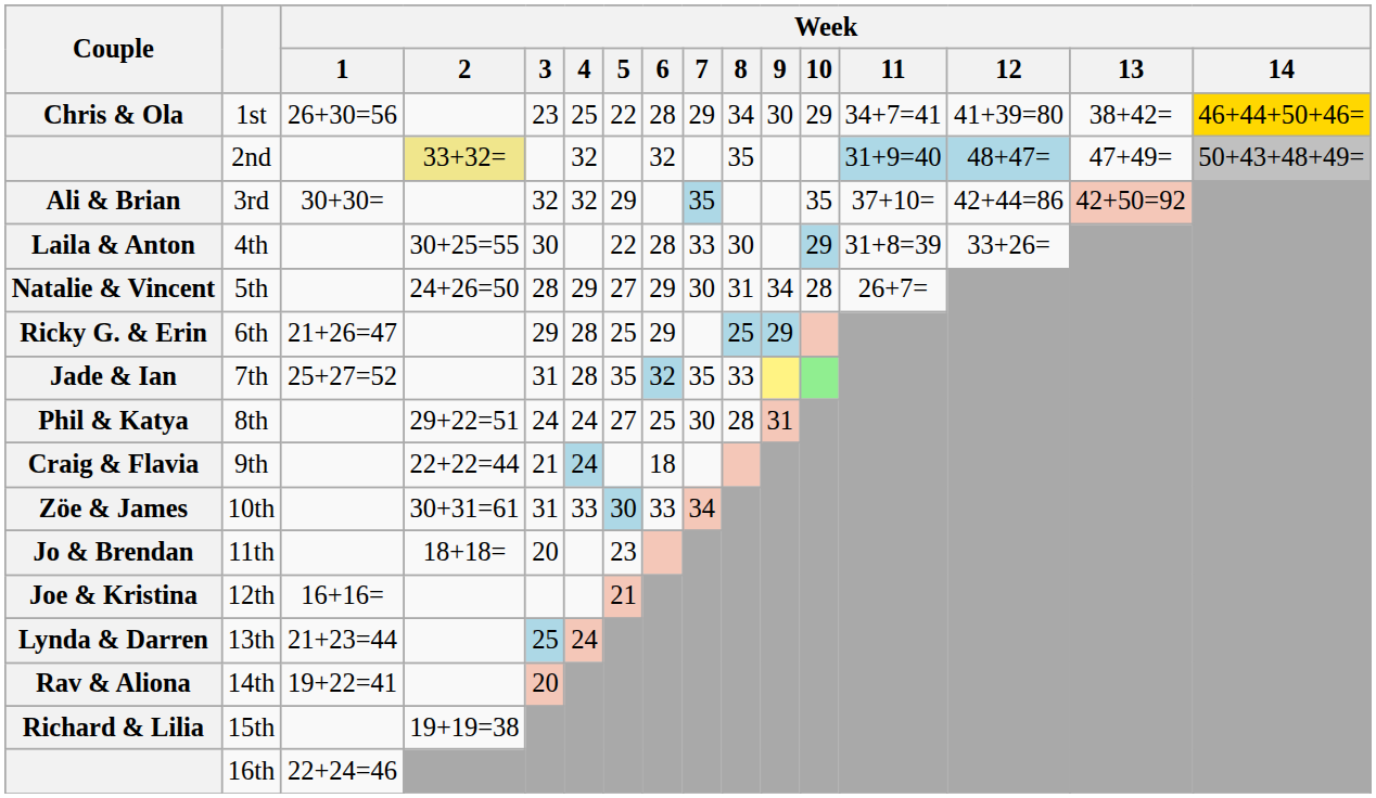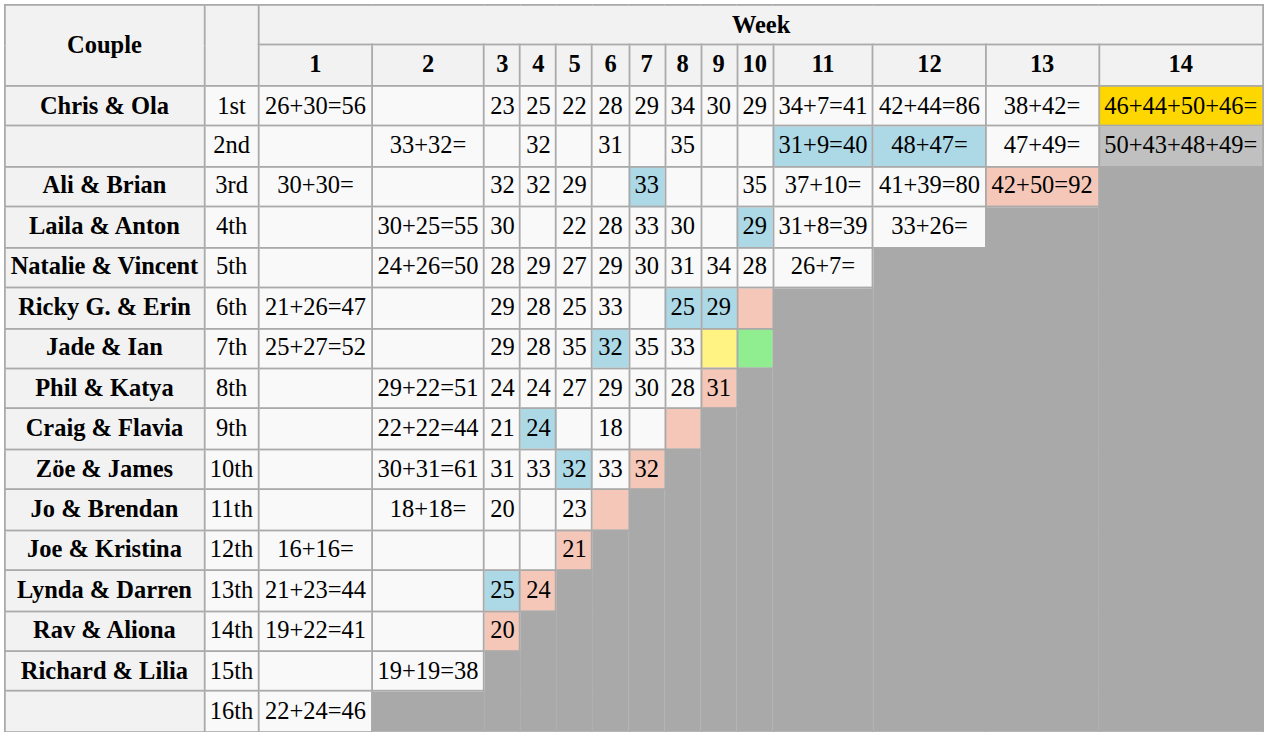 <table class="wikitable sortable" style="text-align:center; font-size:85%">
 <tr>
 <th rowspan="2" scope="col">Couple</th>
 <th rowspan="2" scope="col"></th>
 <th colspan="14">Week</th>
 </tr>
 <tr>
 <th scope="col">1</th>
 <th scope="col">2</th>
 <th scope="col">3</th>
 <th scope="col">4</th>
 <th scope="col">5</th>
 <th scope="col">6</th>
 <th scope="col">7</th>
 <th scope="col">8</th>
 <th scope="col">9</th>
 <th scope="col">10</th>
 <th scope="col">11</th>
 <th scope="col">12</th>
 <th scope="col">13</th>
 <th scope="col">14</th>
 </tr>
 <tr>
 <th scope="row">Chris & Ola</th>
 <td>1st</td>
 <td>26+30=56</td>
 <td></td>
 <td>23</td>
 <td>25</td>
 <td>22</td>
 <td>28</td>
 <td>29</td>
 <td>34</td>
 <td>30</td>
 <td>29</td>
 <td>34+7=41</td>
-<td>41+39=80</td>
+<td>42+44=86</td>
 <td>38+42=</td>
 <td bgcolor="gold" >46+44+50+46=</td>
 </tr>
 <tr>
 <th scope="row"></th>
 <td>2nd</td>
 <td></td>
-<td style="background: khaki;">33+32=</td>
+<td>33+32=</td>
 <td></td>
 <td>32</td>
 <td></td>
-<td>32</td>
+<td>31</td>
 <td></td>
 <td>35</td>
 <td></td>
 <td></td>
 <td bgcolor="lightblue" >31+9=40</td>
 <td bgcolor="lightblue" >48+47=</td>
 <td>47+49=</td>
 <td bgcolor="silver" >50+43+48+49=</td>
 </tr>
 <tr>
 <th scope="row">Ali & Brian</th>
 <td>3rd</td>
 <td>30+30=</td>
 <td></td>
 <td>32</td>
 <td>32</td>
 <td>29</td>
 <td></td>
-<td bgcolor="lightblue">35</td>
+<td bgcolor="lightblue">33</td>
 <td></td>
 <td></td>
 <td>35</td>
 <td>37+10=</td>
-<td>42+44=86</td>
+<td>41+39=80</td>
 <td bgcolor="f4c7b8" >42+50=92</td>
 <td rowspan="14" style="background:darkgrey;"></td>
 </tr>
 <tr>
 <th scope="row">Laila & Anton</th>
 <td>4th</td>
 <td></td>
 <td>30+25=55</td>
 <td>30</td>
 <td></td>
 <td>22</td>
 <td>28</td>
 <td>33</td>
 <td>30</td>
 <td></td>
 <td bgcolor="lightblue">29</td>
 <td>31+8=39</td>
 <td>33+26=</td>
 <td rowspan="13" style="background:darkgrey;"></td>
 </tr>
 <tr>
 <th scope="row">Natalie & Vincent</th>
 <td>5th</td>
 <td></td>
 <td>24+26=50</td>
 <td>28</td>
 <td>29</td>
 <td>27</td>
 <td>29</td>
 <td>30</td>
 <td>31</td>
 <td>34</td>
 <td>28</td>
 <td>26+7=</td>
 <td rowspan="12" style="background:darkgrey;"></td>
 </tr>
 <tr>
 <th scope="row">Ricky G. & Erin</th>
 <td>6th</td>
 <td>21+26=47</td>
 <td></td>
 <td>29</td>
 <td>28</td>
 <td>25</td>
-<td>29</td>
+<td>33</td>
 <td></td>
 <td bgcolor="lightblue">25</td>
 <td bgcolor="lightblue">29</td>
 <td bgcolor="f4c7b8"></td>
 <td rowspan="11" style="background:darkgrey;"></td>
 </tr>
 <tr>
 <th scope="row">Jade & Ian</th>
 <td>7th</td>
 <td>25+27=52</td>
 <td></td>
-<td>31</td>
+<td>29</td>
 <td>28</td>
 <td>35</td>
 <td bgcolor="lightblue">32</td>
 <td>35</td>
 <td>33</td>
 <td bgcolor="fff383"></td>
 <td bgcolor="lightgreen"></td>
 </tr>
 <tr>
 <th scope="row">Phil & Katya</th>
 <td>8th</td>
 <td></td>
 <td>29+22=51</td>
 <td>24</td>
 <td>24</td>
 <td>27</td>
-<td>25</td>
+<td>29</td>
 <td>30</td>
 <td>28</td>
 <td bgcolor="f4c7b8">31</td>
 <td rowspan="9" style="background:darkgrey;"></td>
 </tr>
 <tr>
 <th scope="row">Craig & Flavia</th>
 <td>9th</td>
 <td></td>
 <td>22+22=44</td>
 <td>21</td>
 <td bgcolor="lightblue">24</td>
 <td></td>
 <td>18</td>
 <td></td>
 <td bgcolor="f4c7b8"></td>
 <td rowspan="8" style="background:darkgrey;"></td>
 </tr>
 <tr>
 <th scope="row">Zöe & James</th>
 <td>10th</td>
 <td></td>
 <td>30+31=61</td>
 <td>31</td>
 <td>33</td>
-<td bgcolor="lightblue">30</td>
+<td bgcolor="lightblue">32</td>
 <td>33</td>
-<td bgcolor="f4c7b8">34</td>
+<td bgcolor="f4c7b8">32</td>
 <td rowspan="7" style="background:darkgrey;"></td>
 </tr>
 <tr>
 <th scope="row">Jo & Brendan</th>
 <td>11th</td>
 <td></td>
 <td>18+18=</td>
 <td>20</td>
 <td></td>
 <td>23</td>
 <td bgcolor="f4c7b8"></td>
 <td rowspan="6" style="background:darkgrey;"></td>
 </tr>
 <tr>
 <th scope="row">Joe & Kristina</th>
 <td>12th</td>
 <td>16+16=</td>
 <td></td>
 <td></td>
 <td></td>
 <td bgcolor="f4c7b8">21</td>
 <td rowspan="5" style="background:darkgrey;"></td>
 </tr>
 <tr>
 <th scope="row">Lynda & Darren</th>
 <td>13th</td>
 <td>21+23=44</td>
 <td></td>
 <td bgcolor="lightblue">25</td>
 <td bgcolor="f4c7b8">24</td>
 <td rowspan="4" style="background:darkgrey;"></td>
 </tr>
 <tr>
 <th scope="row">Rav & Aliona</th>
 <td>14th</td>
 <td>19+22=41</td>
 <td></td>
 <td bgcolor="f4c7b8">20</td>
 <td rowspan="3" style="background:darkgrey;"></td>
 </tr>
 <tr>
 <th scope="row">Richard & Lilia</th>
 <td>15th</td>
 <td></td>
 <td>19+19=38</td>
 <td rowspan="2" style="background:darkgrey;"></td>
 </tr>
 <tr>
 <th scope="row"></th>
 <td>16th</td>
 <td>22+24=46</td>
 <td style="background:darkgrey;"></td>
 </tr>
 </table>
